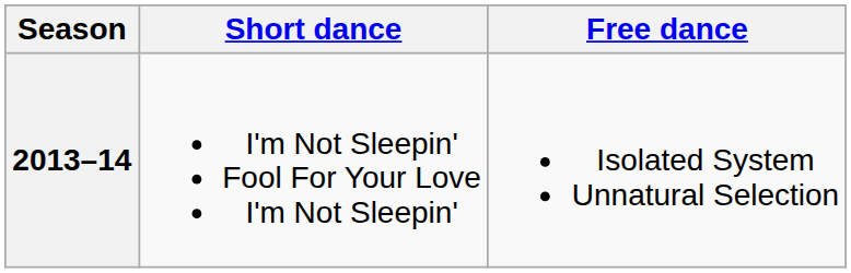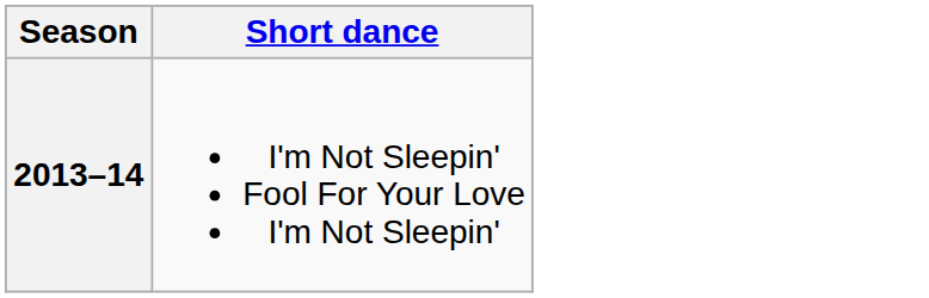 <table class=wikitable style=text-align:center>
 <tr>
 <th>Season</th>
 <th><a href='#'>Short dance</a></th>
-<th><a href='#'>Free dance</a></th>
 </tr>
 <tr>
 <th>2013–14 <br> </th>
 <td><br><ul><li> I'm Not Sleepin' <br></li><li> Fool For Your Love <br></li><li> I'm Not Sleepin' <br></li></ul></td>
-<td><br><ul><li>Isolated System <br></li><li>Unnatural Selection <br></li></ul></td>
 </tr>
 </table>
